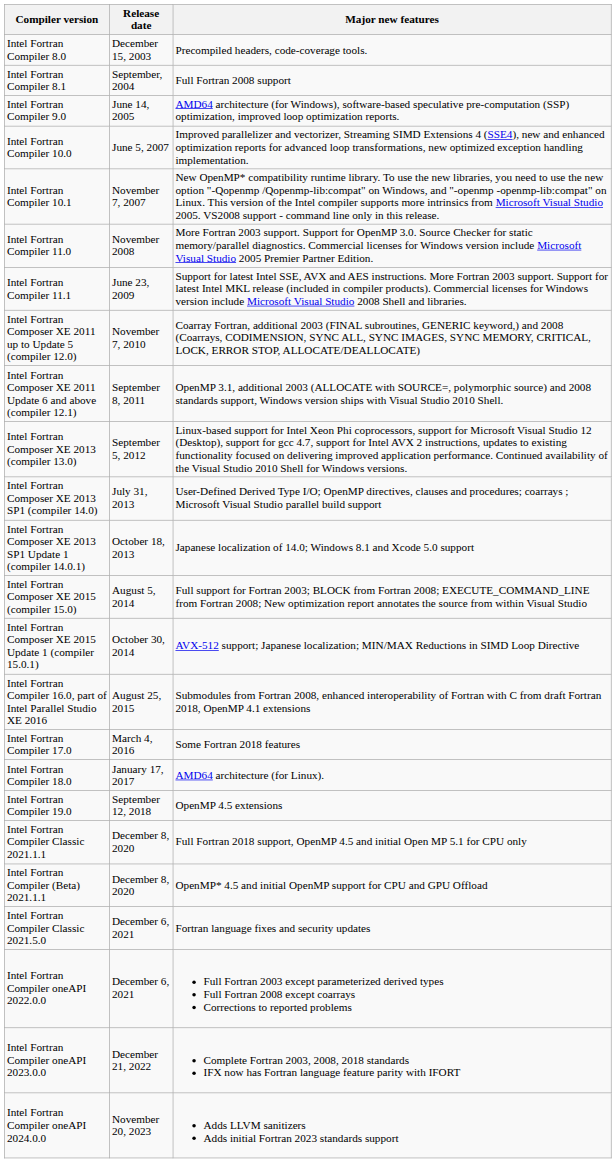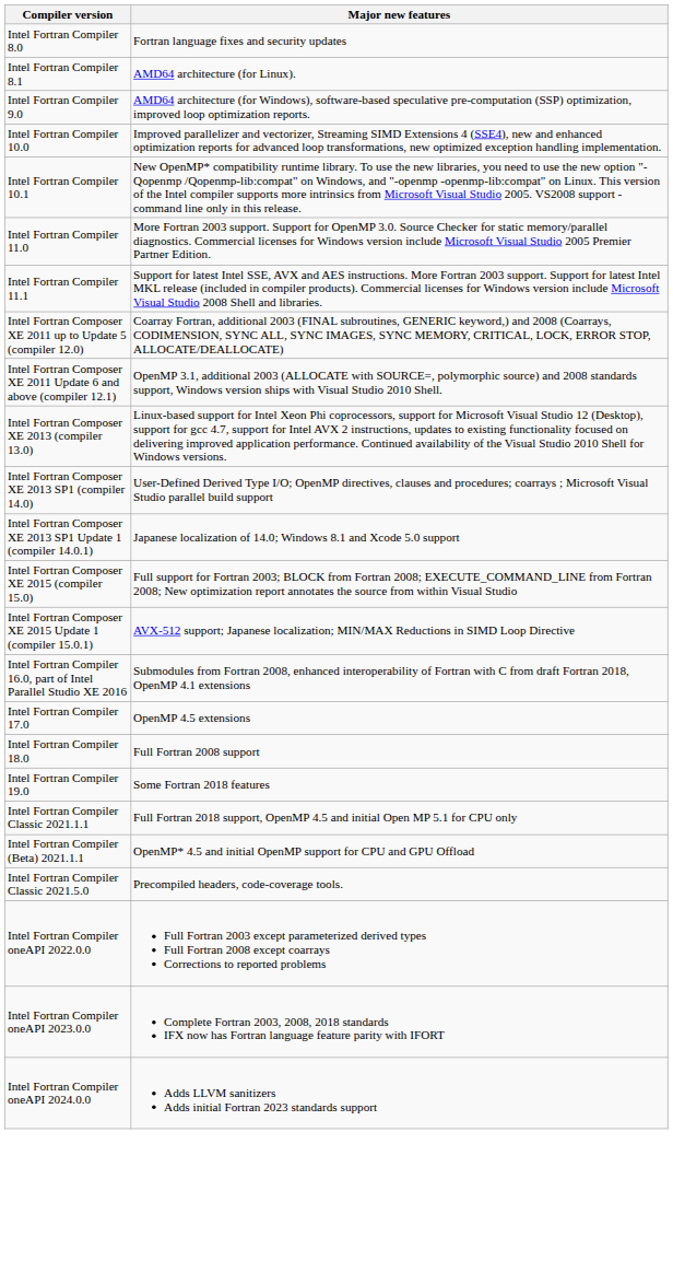 <table class="wikitable">
 <tr>
 <th>Compiler version</th>
-<th>Release date</th>
 <th>Major new features</th>
 </tr>
 <tr>
 <td>Intel Fortran Compiler 8.0</td>
-<td>December 15, 2003</td>
-<td>Precompiled headers, code-coverage tools.</td>
+<td>Fortran language fixes and security updates</td>
 </tr>
 <tr>
 <td>Intel Fortran Compiler 8.1</td>
-<td>September, 2004</td>
-<td>Full Fortran 2008 support</td>
+<td><a href='#'>AMD64</a> architecture (for Linux).</td>
 </tr>
 <tr>
 <td>Intel Fortran Compiler 9.0</td>
-<td>June 14, 2005</td>
 <td><a href='#'>AMD64</a> architecture (for Windows), software-based speculative pre-computation (SSP) optimization, improved loop optimization reports.</td>
 </tr>
 <tr>
 <td>Intel Fortran Compiler 10.0</td>
-<td>June 5, 2007</td>
 <td>Improved parallelizer and vectorizer, Streaming SIMD Extensions 4 (<a href='#'>SSE4</a>), new and enhanced optimization reports for advanced loop transformations, new optimized exception handling implementation.</td>
 </tr>
 <tr>
 <td>Intel Fortran Compiler 10.1</td>
-<td>November 7, 2007</td>
 <td>New OpenMP* compatibility runtime library. To use the new libraries, you need to use the new option "-Qopenmp /Qopenmp-lib:compat" on Windows, and "-openmp -openmp-lib:compat" on Linux. This version of the Intel compiler supports more intrinsics from <a href='#'>Microsoft Visual Studio</a> 2005. VS2008 support - command line only in this release.</td>
 </tr>
 <tr>
 <td>Intel Fortran Compiler 11.0</td>
-<td>November 2008</td>
 <td>More Fortran 2003 support. Support for OpenMP 3.0. Source Checker for static memory/parallel diagnostics. Commercial licenses for Windows version include <a href='#'>Microsoft Visual Studio</a> 2005 Premier Partner Edition.</td>
 </tr>
 <tr>
 <td>Intel Fortran Compiler 11.1</td>
-<td>June 23, 2009</td>
 <td>Support for latest Intel SSE, AVX and AES instructions. More Fortran 2003 support. Support for latest Intel MKL release (included in compiler products). Commercial licenses for Windows version include <a href='#'>Microsoft Visual Studio</a> 2008 Shell and libraries.</td>
 </tr>
 <tr>
 <td>Intel Fortran Composer XE 2011 up to Update 5 (compiler 12.0)</td>
-<td>November 7, 2010</td>
 <td>Coarray Fortran, additional 2003 (FINAL subroutines, GENERIC keyword,) and 2008 (Coarrays, CODIMENSION, SYNC ALL, SYNC IMAGES, SYNC MEMORY, CRITICAL, LOCK, ERROR STOP, ALLOCATE/DEALLOCATE)</td>
 </tr>
 <tr>
 <td>Intel Fortran Composer XE 2011 Update 6 and above (compiler 12.1)</td>
-<td>September 8, 2011</td>
 <td>OpenMP 3.1, additional 2003 (ALLOCATE with SOURCE=, polymorphic source) and 2008 standards support, Windows version ships with Visual Studio 2010 Shell.</td>
 </tr>
 <tr>
 <td>Intel Fortran Composer XE 2013 (compiler 13.0)</td>
-<td>September 5, 2012</td>
 <td>Linux-based support for Intel Xeon Phi coprocessors, support for Microsoft Visual Studio 12 (Desktop), support for gcc 4.7, support for Intel AVX 2 instructions, updates to existing functionality focused on delivering improved application performance. Continued availability of the Visual Studio 2010 Shell for Windows versions.</td>
 </tr>
 <tr>
 <td>Intel Fortran Composer XE 2013 SP1 (compiler 14.0)</td>
-<td>July 31, 2013</td>
 <td>User-Defined Derived Type I/O; OpenMP directives, clauses and procedures; coarrays ; Microsoft Visual Studio parallel build support</td>
 </tr>
 <tr>
 <td>Intel Fortran Composer XE 2013 SP1 Update 1 (compiler 14.0.1)</td>
-<td>October 18, 2013</td>
 <td>Japanese localization of 14.0; Windows 8.1 and Xcode 5.0 support</td>
 </tr>
 <tr>
 <td>Intel Fortran Composer XE 2015 (compiler 15.0)</td>
-<td>August 5, 2014</td>
 <td>Full support for Fortran 2003; BLOCK from Fortran 2008; EXECUTE_COMMAND_LINE from Fortran 2008; New optimization report annotates the source from within Visual Studio</td>
 </tr>
 <tr>
 <td>Intel Fortran Composer XE 2015 Update 1 (compiler 15.0.1)</td>
-<td>October 30, 2014</td>
 <td><a href='#'>AVX-512</a> support; Japanese localization; MIN/MAX Reductions in SIMD Loop Directive</td>
 </tr>
 <tr>
 <td>Intel Fortran Compiler 16.0, part of Intel Parallel Studio XE 2016</td>
-<td>August 25, 2015</td>
 <td>Submodules from Fortran 2008, enhanced interoperability of Fortran with C from draft Fortran 2018, OpenMP 4.1 extensions</td>
 </tr>
 <tr>
 <td>Intel Fortran Compiler 17.0</td>
-<td>March 4, 2016</td>
+<td>OpenMP 4.5 extensions</td>
+</tr>
+<tr>
+<td>Intel Fortran Compiler 18.0</td>
+<td>Full Fortran 2008 support</td>
+</tr>
+<tr>
+<td>Intel Fortran Compiler 19.0</td>
 <td>Some Fortran 2018 features</td>
 </tr>
 <tr>
-<td>Intel Fortran Compiler 18.0</td>
-<td>January 17, 2017</td>
-<td><a href='#'>AMD64</a> architecture (for Linux).</td>
-</tr>
-<tr>
-<td>Intel Fortran Compiler 19.0</td>
-<td>September 12, 2018</td>
-<td>OpenMP 4.5 extensions</td>
-</tr>
-<tr>
 <td>Intel Fortran Compiler Classic 2021.1.1</td>
-<td>December 8, 2020</td>
 <td>Full Fortran 2018 support, OpenMP 4.5 and initial Open MP 5.1 for CPU only</td>
 </tr>
 <tr>
 <td>Intel Fortran Compiler (Beta) 2021.1.1</td>
-<td>December 8, 2020</td>
 <td>OpenMP* 4.5 and initial OpenMP support for CPU and GPU Offload</td>
 </tr>
 <tr>
 <td>Intel Fortran Compiler Classic 2021.5.0</td>
-<td>December 6, 2021</td>
-<td>Fortran language fixes and security updates</td>
+<td>Precompiled headers, code-coverage tools.</td>
 </tr>
 <tr>
 <td>Intel Fortran Compiler oneAPI 2022.0.0</td>
-<td>December 6, 2021</td>
 <td><br><ul><li>Full Fortran 2003 except parameterized derived types</li><li>Full Fortran 2008 except coarrays</li><li>Corrections to reported problems</li></ul></td>
 </tr>
 <tr>
 <td>Intel Fortran Compiler oneAPI 2023.0.0</td>
-<td>December 21, 2022</td>
 <td><br><ul><li>Complete Fortran 2003, 2008, 2018 standards</li><li>IFX now has Fortran language feature parity with IFORT</li></ul></td>
 </tr>
 <tr>
 <td>Intel Fortran Compiler oneAPI 2024.0.0</td>
-<td>November 20, 2023</td>
 <td><br><ul><li>Adds LLVM sanitizers</li><li>Adds initial Fortran 2023 standards support</li></ul></td>
 </tr>
 </table>
